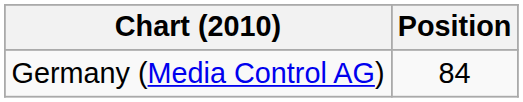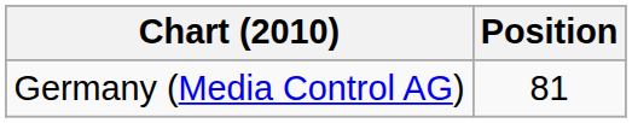 <table class="wikitable">
 <tr>
 <th>Chart (2010)</th>
 <th>Position</th>
 </tr>
 <tr>
 <td>Germany (<a href='#'>Media Control AG</a>)</td>
-<td align="center">84</td>
+<td align="center">81</td>
 </tr>
 </table>
